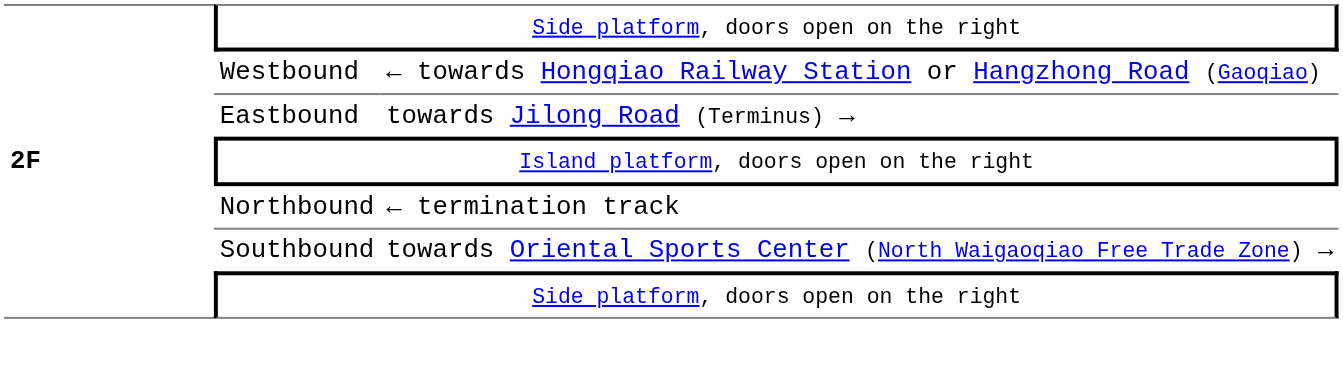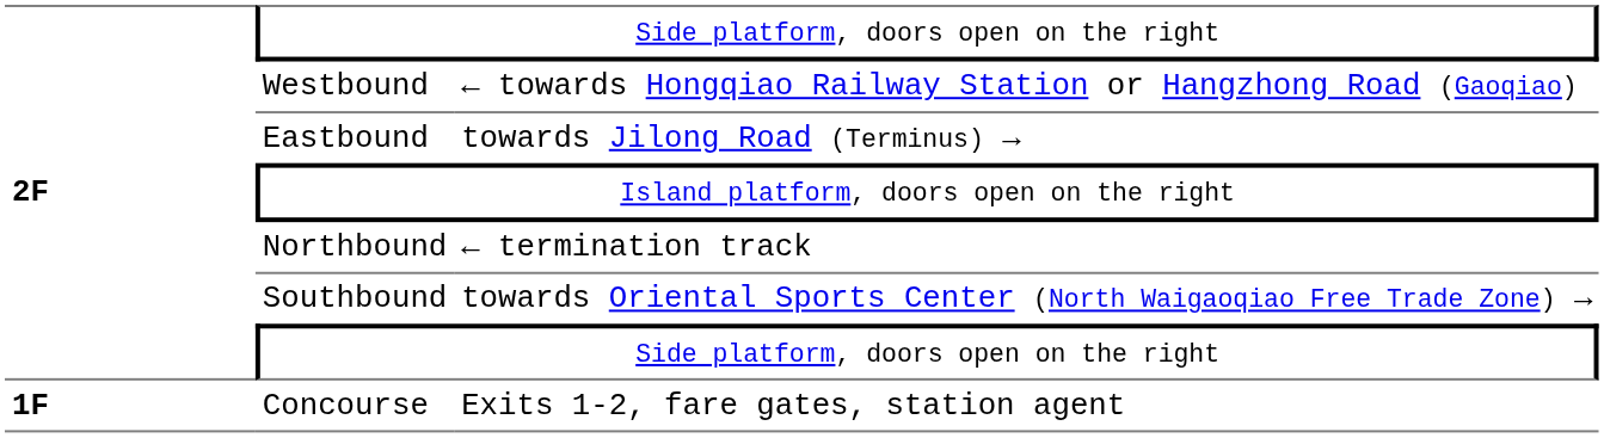 <table cellspacing=0 cellpadding=3>
 <tr>
 <td style="border-top:solid 1px gray;border-bottom:solid 1px gray;" rowspan=7 width=100><strong>2F</strong></td>
 <td style="border-top:solid 1px gray;border-right:solid 2px black;border-left:solid 2px black;border-bottom:solid 2px black;text-align:center;" colspan=2><small><a href='#'>Side platform</a>, doors open on the right</small></td>
 </tr>
 <tr>
 <td style="border-bottom:solid 1px gray;">Westbound</td>
 <td style="border-bottom:solid 1px gray;">←  towards <a href='#'>Hongqiao Railway Station</a> or <a href='#'>Hangzhong Road</a> <small>(<a href='#'>Gaoqiao</a>)</small></td>
 </tr>
 <tr>
 <td>Eastbound</td>
 <td>  towards <a href='#'>Jilong Road</a> <small>(Terminus)</small> →</td>
 </tr>
 <tr>
 <td style="border-right:solid 2px black;border-left:solid 2px black;border-top:solid 2px black;border-bottom:solid 2px black;text-align:center;" colspan=2><small><a href='#'>Island platform</a>, doors open on the right</small></td>
 </tr>
 <tr>
 <td style="border-bottom:solid 1px gray;">Northbound</td>
 <td style="border-bottom:solid 1px gray;">←  termination track</td>
 </tr>
 <tr>
 <td>Southbound</td>
 <td>  towards <a href='#'>Oriental Sports Center</a> <small>(<a href='#'>North Waigaoqiao Free Trade Zone</a>)</small> →</td>
 </tr>
 <tr>
 <td style="border-top:solid 2px black;border-right:solid 2px black;border-left:solid 2px black;border-bottom:solid 1px gray;text-align:center;" colspan=2><small><a href='#'>Side platform</a>, doors open on the right</small></td>
 </tr>
+<tr>
+<td style="border-bottom:solid 1px gray;"><strong>1F</strong></td>
+<td style="border-bottom:solid 1px gray;">Concourse</td>
+<td style="border-bottom:solid 1px gray;">Exits 1-2, fare gates, station agent</td>
+</tr>
 </table>
